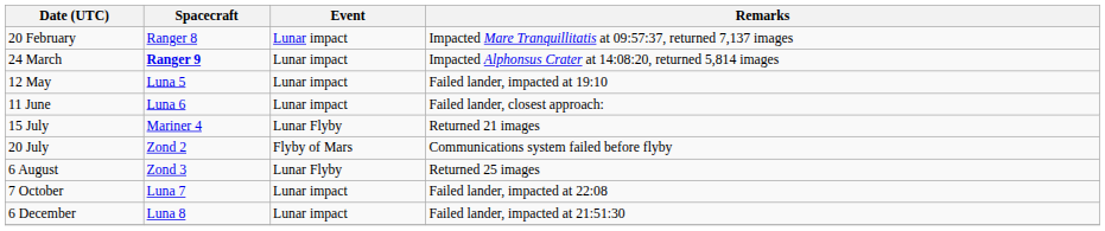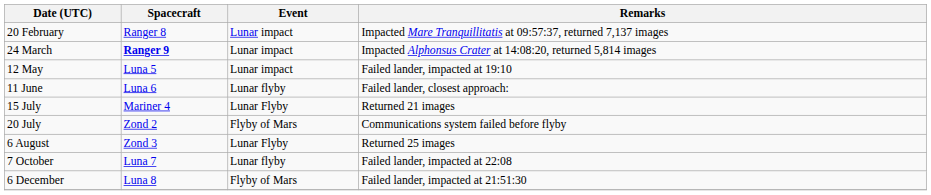 <table class=wikitable width="100%">
 <tr>
 <th>Date (UTC)</th>
 <th>Spacecraft</th>
 <th>Event</th>
 <th>Remarks</th>
 </tr>
 <tr>
 <td>20 February</td>
 <td><a href='#'>Ranger 8</a></td>
 <td><a href='#'>Lunar</a> impact</td>
 <td>Impacted <em><a href='#'>Mare Tranquillitatis</a></em> at 09:57:37, returned 7,137 images</td>
 </tr>
 <tr>
 <td>24 March</td>
 <td><strong><a href='#'>Ranger 9</a></strong></td>
 <td>Lunar impact</td>
 <td>Impacted <em><a href='#'>Alphonsus Crater</a></em> at 14:08:20, returned 5,814 images</td>
 </tr>
 <tr>
 <td>12 May</td>
 <td><a href='#'>Luna 5</a></td>
 <td>Lunar impact</td>
 <td>Failed lander, impacted at 19:10</td>
 </tr>
 <tr>
 <td>11 June</td>
 <td><a href='#'>Luna 6</a></td>
-<td>Lunar impact</td>
+<td>Lunar flyby</td>
 <td>Failed lander, closest approach: </td>
 </tr>
 <tr>
 <td>15 July</td>
 <td><a href='#'>Mariner 4</a></td>
 <td>Lunar Flyby</td>
 <td>Returned 21 images</td>
 </tr>
 <tr>
 <td>20 July</td>
 <td><a href='#'>Zond 2</a></td>
 <td>Flyby of Mars</td>
 <td>Communications system failed before flyby</td>
 </tr>
 <tr>
 <td>6 August</td>
 <td><a href='#'>Zond 3</a></td>
 <td>Lunar Flyby</td>
 <td>Returned 25 images</td>
 </tr>
 <tr>
 <td>7 October</td>
 <td><a href='#'>Luna 7</a></td>
-<td>Lunar impact</td>
+<td>Lunar flyby</td>
 <td>Failed lander, impacted at 22:08</td>
 </tr>
 <tr>
 <td>6 December</td>
 <td><a href='#'>Luna 8</a></td>
-<td>Lunar impact</td>
+<td>Flyby of Mars</td>
 <td>Failed lander, impacted at 21:51:30</td>
 </tr>
 <tr>
 </tr>
 </table>
